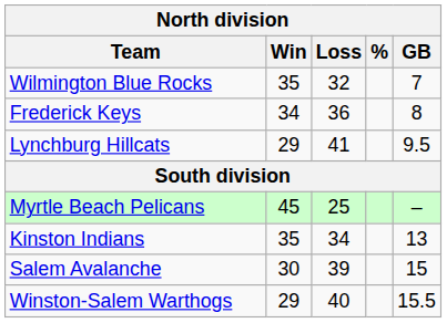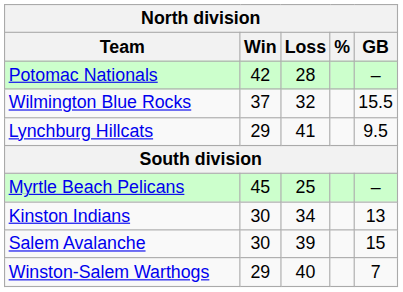 <table class="wikitable">
 <tr>
 <th colspan="5">North division</th>
 </tr>
 <tr>
 <th width="60%">Team</th>
 <th>Win</th>
 <th>Loss</th>
 <th>%</th>
 <th>GB</th>
 </tr>
+<tr align=center bgcolor=ccffcc>
+<td align=left><a href='#'>Potomac Nationals</a></td>
+<td>42</td>
+<td>28</td>
+<td></td>
+<td>–</td>
+</tr>
 <tr align=center>
 <td align=left><a href='#'>Wilmington Blue Rocks</a></td>
-<td>35</td>
+<td>37</td>
 <td>32</td>
 <td></td>
-<td>7</td>
-</tr>
-<tr align=center>
-<td align=left><a href='#'>Frederick Keys</a></td>
-<td>34</td>
-<td>36</td>
-<td></td>
-<td>8</td>
+<td>15.5</td>
 </tr>
 <tr align=center>
 <td align=left><a href='#'>Lynchburg Hillcats</a></td>
 <td>29</td>
 <td>41</td>
 <td></td>
 <td>9.5</td>
 </tr>
 <tr>
 <th colspan="5">South division</th>
 </tr>
 <tr align=center bgcolor=ccffcc>
 <td align=left><a href='#'>Myrtle Beach Pelicans</a></td>
 <td>45</td>
 <td>25</td>
 <td></td>
 <td>–</td>
 </tr>
 <tr align=center>
 <td align=left><a href='#'>Kinston Indians</a></td>
-<td>35</td>
+<td>30</td>
 <td>34</td>
 <td></td>
 <td>13</td>
 </tr>
 <tr align=center>
 <td align=left><a href='#'>Salem Avalanche</a></td>
 <td>30</td>
 <td>39</td>
 <td></td>
 <td>15</td>
 </tr>
 <tr align=center>
 <td align=left><a href='#'>Winston-Salem Warthogs</a></td>
 <td>29</td>
 <td>40</td>
 <td></td>
-<td>15.5</td>
+<td>7</td>
 </tr>
 </table>
